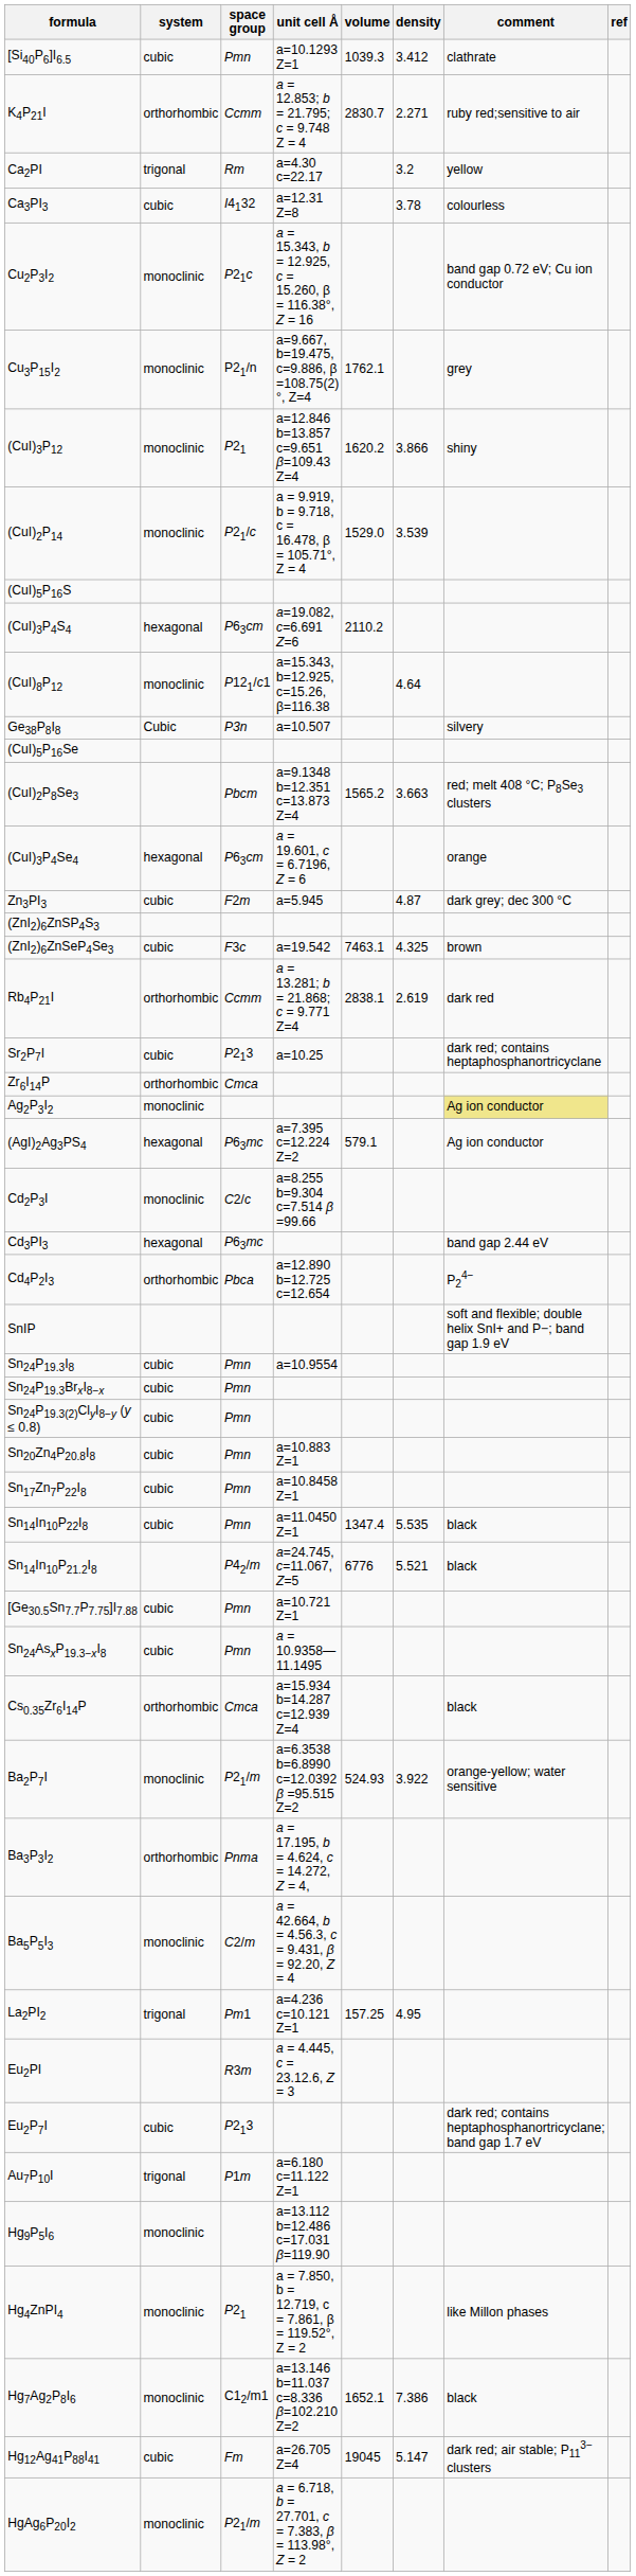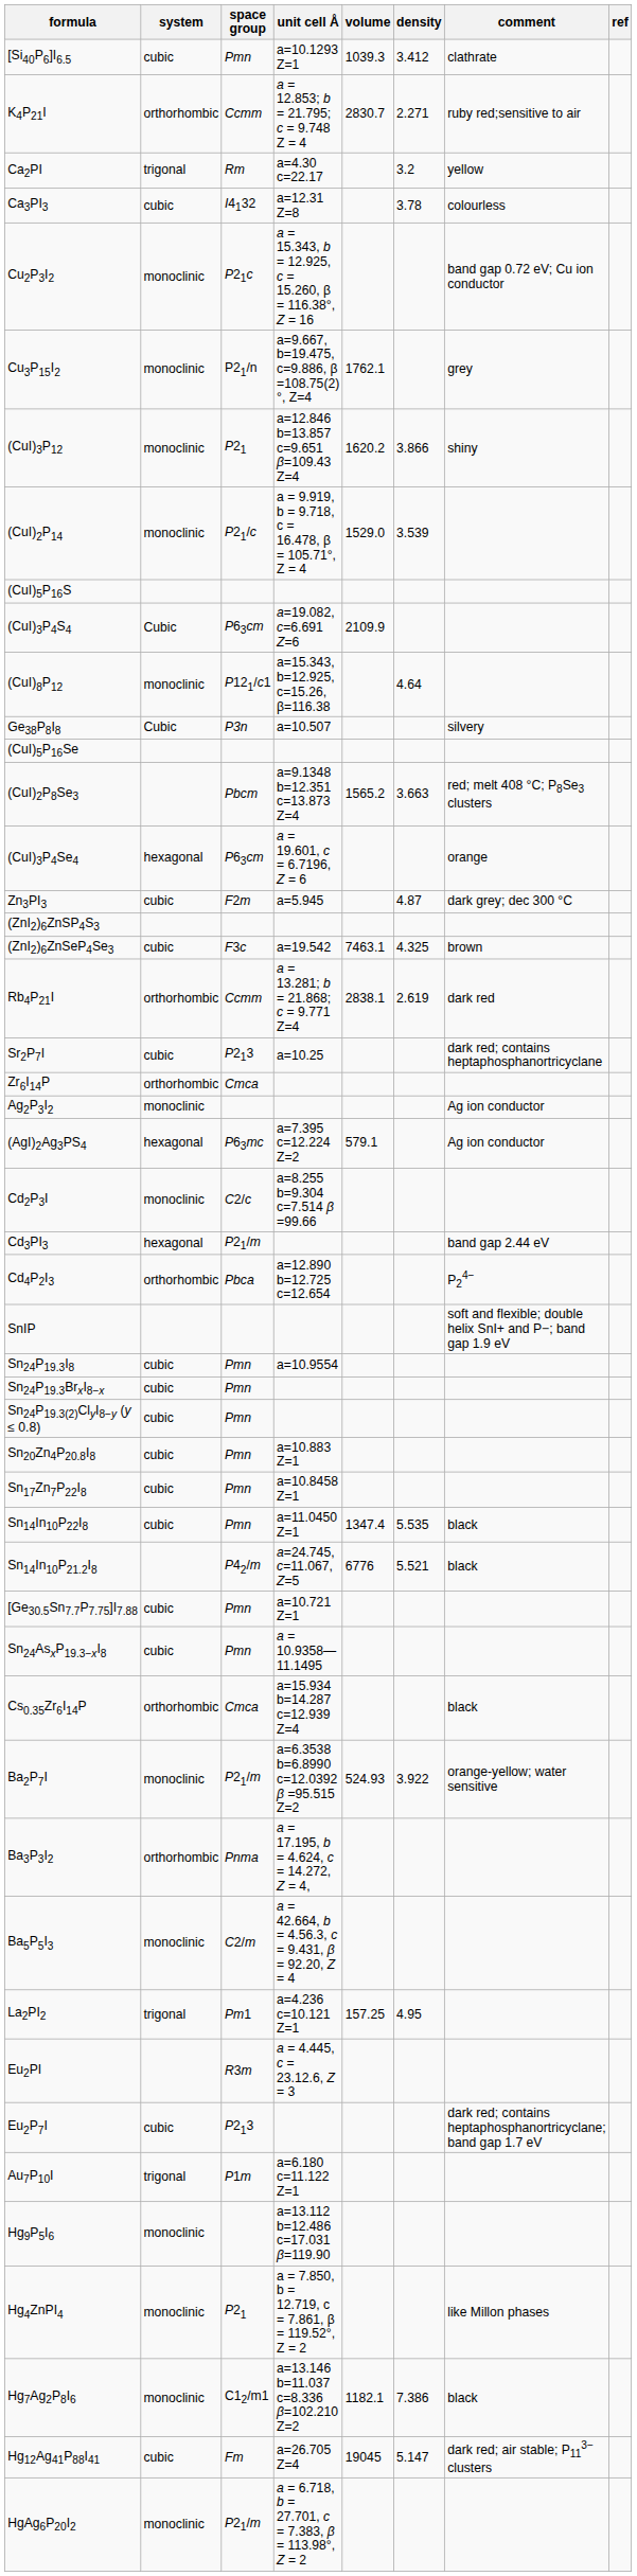 <table class="wikitable">
 <tr>
 <th>formula</th>
 <th>system</th>
 <th>space group</th>
 <th>unit cell Å</th>
 <th>volume</th>
 <th>density</th>
 <th>comment</th>
 <th>ref</th>
 </tr>
 <tr>
 <td>[Si<sub>40</sub>P<sub>6</sub>]I<sub>6.5</sub></td>
 <td>cubic</td>
 <td><em>Pm</em><em>n</em></td>
 <td>a=10.1293 Z=1</td>
 <td>1039.3</td>
 <td>3.412</td>
 <td>clathrate</td>
 <td></td>
 </tr>
 <tr>
 <td>K<sub>4</sub>P<sub>21</sub>I</td>
 <td>orthorhombic</td>
 <td><em>Ccmm</em></td>
 <td><em>a</em> = 12.853; <em>b</em> = 21.795; <em>c</em> = 9.748 Z = 4</td>
 <td>2830.7</td>
 <td>2.271</td>
 <td>ruby red;sensitive to air</td>
 <td></td>
 </tr>
 <tr>
 <td>Ca<sub>2</sub>PI</td>
 <td>trigonal</td>
 <td><em>R</em><em>m</em></td>
 <td>a=4.30 c=22.17</td>
 <td></td>
 <td>3.2</td>
 <td>yellow</td>
 <td></td>
 </tr>
 <tr>
 <td>Ca<sub>3</sub>PI<sub>3</sub></td>
 <td>cubic</td>
 <td><em>I</em>4<sub>1</sub>32</td>
 <td>a=12.31 Z=8</td>
 <td></td>
 <td>3.78</td>
 <td>colourless</td>
 <td></td>
 </tr>
 <tr>
 <td>Cu<sub>2</sub>P<sub>3</sub>I<sub>2</sub></td>
 <td>monoclinic</td>
 <td><em>P</em>2<sub>1</sub><em>c</em></td>
 <td><em>a</em> = 15.343, <em>b</em> = 12.925, <em>c</em> = 15.260, β = 116.38°, <em>Z</em> = 16</td>
 <td></td>
 <td></td>
 <td>band gap 0.72 eV; Cu ion conductor</td>
 <td></td>
 </tr>
 <tr>
 <td>Cu<sub>3</sub>P<sub>15</sub>I<sub>2</sub></td>
 <td>monoclinic</td>
 <td>P2<sub>1</sub>/n</td>
 <td>a=9.667, b=19.475, c=9.886,  β =108.75(2)°, Z=4</td>
 <td>1762.1</td>
 <td></td>
 <td>grey</td>
 <td></td>
 </tr>
 <tr>
 <td>(CuI)<sub>3</sub>P<sub>12</sub></td>
 <td>monoclinic</td>
 <td><em>P</em>2<sub>1</sub></td>
 <td>a=12.846 b=13.857 c=9.651 <em>β</em>=109.43 Z=4</td>
 <td>1620.2</td>
 <td>3.866</td>
 <td>shiny</td>
 <td></td>
 </tr>
 <tr>
 <td>(CuI)<sub>2</sub>P<sub>14</sub></td>
 <td>monoclinic</td>
 <td><em>P</em>2<sub>1</sub>/<em>c</em></td>
 <td>a = 9.919, b = 9.718, c = 16.478, β = 105.71°, Z = 4</td>
 <td>1529.0</td>
 <td>3.539</td>
 <td></td>
 <td></td>
 </tr>
 <tr>
 <td>(CuI)<sub>5</sub>P<sub>16</sub>S</td>
 <td></td>
 <td></td>
 <td></td>
 <td></td>
 <td></td>
 <td></td>
 <td></td>
 </tr>
 <tr>
 <td>(CuI)<sub>3</sub>P<sub>4</sub>S<sub>4</sub></td>
-<td>hexagonal</td>
+<td>Cubic</td>
 <td><em>P</em>6<sub>3</sub><em>cm</em></td>
 <td><em>a</em>=19.082, <em>c</em>=6.691 <em>Z</em>=6</td>
-<td>2110.2</td>
+<td>2109.9</td>
 <td></td>
 <td></td>
 <td></td>
 </tr>
 <tr>
 <td>(CuI)<sub>8</sub>P<sub>12</sub></td>
 <td>monoclinic</td>
 <td><em>P</em>12<sub>1</sub>/<em>c</em>1</td>
 <td>a=15.343, b=12.925, c=15.26, β=116.38</td>
 <td></td>
 <td>4.64</td>
 <td></td>
 <td></td>
 </tr>
 <tr>
 <td>Ge<sub>38</sub>P<sub>8</sub>I<sub>8</sub></td>
 <td>Cubic</td>
 <td><em>P</em><em>3n</em></td>
 <td>a=10.507</td>
 <td></td>
 <td></td>
 <td>silvery</td>
 <td></td>
 </tr>
 <tr>
 <td>(CuI)<sub>5</sub>P<sub>16</sub>Se</td>
 <td></td>
 <td></td>
 <td></td>
 <td></td>
 <td></td>
 <td></td>
 <td></td>
 </tr>
 <tr>
 <td>(CuI)<sub>2</sub>P<sub>8</sub>Se<sub>3</sub></td>
 <td></td>
 <td><em>Pbcm</em></td>
 <td>a=9.1348 b=12.351 c=13.873 Z=4</td>
 <td>1565.2</td>
 <td>3.663</td>
 <td>red; melt 408 °C; P<sub>8</sub>Se<sub>3</sub> clusters</td>
 <td></td>
 </tr>
 <tr>
 <td>(CuI)<sub>3</sub>P<sub>4</sub>Se<sub>4</sub></td>
 <td>hexagonal</td>
 <td><em>P</em>6<sub>3</sub><em>cm</em></td>
 <td><em>a</em> = 19.601, <em>c</em> = 6.7196, <em>Z</em> = 6</td>
 <td></td>
 <td></td>
 <td>orange</td>
 <td></td>
 </tr>
 <tr>
 <td>Zn<sub>3</sub>PI<sub>3</sub></td>
 <td>cubic</td>
 <td><em>F</em>2<em>m</em></td>
 <td>a=5.945</td>
 <td></td>
 <td>4.87</td>
 <td>dark grey; dec 300 °C</td>
 <td></td>
 </tr>
 <tr>
 <td>(ZnI<sub>2</sub>)<sub>6</sub>ZnSP<sub>4</sub>S<sub>3</sub></td>
 <td></td>
 <td></td>
 <td></td>
 <td></td>
 <td></td>
 <td></td>
 <td></td>
 </tr>
 <tr>
 <td>(ZnI<sub>2</sub>)<sub>6</sub>ZnSeP<sub>4</sub>Se<sub>3</sub></td>
 <td>cubic</td>
 <td><em>F</em>3<em>c</em></td>
 <td>a=19.542</td>
 <td>7463.1</td>
 <td>4.325</td>
 <td>brown</td>
 <td></td>
 </tr>
 <tr>
 <td>Rb<sub>4</sub>P<sub>21</sub>I</td>
 <td>orthorhombic</td>
 <td><em>Ccmm</em></td>
 <td><em>a</em> = 13.281; <em>b</em> = 21.868; <em>c</em> = 9.771 Z=4</td>
 <td>2838.1</td>
 <td>2.619</td>
 <td>dark red</td>
 <td></td>
 </tr>
 <tr>
 <td>Sr<sub>2</sub>P<sub>7</sub>I</td>
 <td>cubic</td>
 <td><em>P</em>2<sub>1</sub>3</td>
 <td>a=10.25</td>
 <td></td>
 <td></td>
 <td>dark red; contains heptaphosphanortricyclane</td>
 <td></td>
 </tr>
 <tr>
 <td>Zr<sub>6</sub>I<sub>14</sub>P</td>
 <td>orthorhombic</td>
 <td><em>Cmca</em></td>
 <td></td>
 <td></td>
 <td></td>
 <td></td>
 <td></td>
 </tr>
 <tr>
 <td>Ag<sub>2</sub>P<sub>3</sub>I<sub>2</sub></td>
 <td>monoclinic</td>
 <td></td>
 <td></td>
 <td></td>
 <td></td>
-<td style="background: khaki;">Ag ion conductor</td>
+<td>Ag ion conductor</td>
 <td></td>
 </tr>
 <tr>
 <td>(AgI)<sub>2</sub>Ag<sub>3</sub>PS<sub>4</sub></td>
 <td>hexagonal</td>
 <td><em>P</em>6<sub>3</sub><em>mc</em></td>
 <td>a=7.395 c=12.224 Z=2</td>
 <td>579.1</td>
 <td></td>
 <td>Ag ion conductor</td>
 <td></td>
 </tr>
 <tr>
 <td>Cd<sub>2</sub>P<sub>3</sub>I</td>
 <td>monoclinic</td>
 <td><em>C</em>2/<em>c</em></td>
 <td>a=8.255 b=9.304 c=7.514 <em>β</em> =99.66</td>
 <td></td>
 <td></td>
 <td></td>
 <td></td>
 </tr>
 <tr>
 <td>Cd<sub>3</sub>PI<sub>3</sub></td>
 <td>hexagonal</td>
-<td><em>P</em>6<sub>3</sub><em>mc</em></td>
+<td><em>P</em>2<sub>1</sub>/<em>m</em></td>
 <td></td>
 <td></td>
 <td></td>
 <td>band gap 2.44 eV</td>
 <td></td>
 </tr>
 <tr>
 <td>Cd<sub>4</sub>P<sub>2</sub>I<sub>3</sub></td>
 <td>orthorhombic</td>
 <td><em>Pbca</em></td>
 <td>a=12.890 b=12.725 c=12.654</td>
 <td></td>
 <td></td>
 <td>P<sub>2</sub><sup>4−</sup></td>
 <td></td>
 </tr>
 <tr>
 <td>SnIP</td>
 <td></td>
 <td></td>
 <td></td>
 <td></td>
 <td></td>
 <td>soft and flexible; double helix SnI+ and P−; band gap 1.9 eV</td>
 <td></td>
 </tr>
 <tr>
 <td>Sn<sub>24</sub>P<sub>19.3</sub>I<sub>8</sub></td>
 <td>cubic</td>
 <td><em>Pm</em><em>n</em></td>
 <td>a=10.9554</td>
 <td></td>
 <td></td>
 <td></td>
 <td></td>
 </tr>
 <tr>
 <td>Sn<sub>24</sub>P<sub>19.3</sub>Br<em><sub>x</sub></em>I<sub>8−<em>x</em></sub></td>
 <td>cubic</td>
 <td><em>Pm</em><em>n</em></td>
 <td></td>
 <td></td>
 <td></td>
 <td></td>
 <td></td>
 </tr>
 <tr>
 <td>Sn<sub>24</sub>P<sub>19.3(2)</sub>Cl<em><sub>y</sub></em>I<sub>8−<em>y</em></sub> (<em>y</em> ≤ 0.8)</td>
 <td>cubic</td>
 <td><em>Pm</em><em>n</em></td>
 <td></td>
 <td></td>
 <td></td>
 <td></td>
 <td></td>
 </tr>
 <tr>
 <td>Sn<sub>20</sub>Zn<sub>4</sub>P<sub>20.8</sub>I<sub>8</sub></td>
 <td>cubic</td>
 <td><em>Pm</em><em>n</em></td>
 <td>a=10.883 Z=1</td>
 <td></td>
 <td></td>
 <td></td>
 <td></td>
 </tr>
 <tr>
 <td>Sn<sub>17</sub>Zn<sub>7</sub>P<sub>22</sub>I<sub>8</sub></td>
 <td>cubic</td>
 <td><em>Pm</em><em>n</em></td>
 <td>a=10.8458 Z=1</td>
 <td></td>
 <td></td>
 <td></td>
 <td></td>
 </tr>
 <tr>
 <td>Sn<sub>14</sub>In<sub>10</sub>P<sub>22</sub>I<sub>8</sub></td>
 <td>cubic</td>
 <td><em>Pm</em><em>n</em></td>
 <td>a=11.0450 Z=1</td>
 <td>1347.4</td>
 <td>5.535</td>
 <td>black</td>
 <td></td>
 </tr>
 <tr>
 <td>Sn<sub>14</sub>In<sub>10</sub>P<sub>21.2</sub>I<sub>8</sub></td>
 <td></td>
 <td><em>P</em>4<sub>2</sub>/<em>m</em></td>
 <td><em>a</em>=24.745, <em>c</em>=11.067, <em>Z</em>=5</td>
 <td>6776</td>
 <td>5.521</td>
 <td>black</td>
 <td></td>
 </tr>
 <tr>
 <td>[Ge<sub>30.5</sub>Sn<sub>7.7</sub>P<sub>7.75</sub>]I<sub>7.88</sub></td>
 <td>cubic</td>
 <td><em>Pm</em><em>n</em></td>
 <td>a=10.721 Z=1</td>
 <td></td>
 <td></td>
 <td></td>
 <td></td>
 </tr>
 <tr>
 <td>Sn<sub>24</sub>As<sub><em>x</em></sub>P<sub>19.3−<em>x</em></sub>I<sub>8</sub></td>
 <td>cubic</td>
 <td><em>Pm</em><em>n</em></td>
 <td><em>a</em> = 10.9358—11.1495</td>
 <td></td>
 <td></td>
 <td></td>
 <td></td>
 </tr>
 <tr>
 <td>Cs<sub>0.35</sub>Zr<sub>6</sub>I<sub>14</sub>P</td>
 <td>orthorhombic</td>
 <td><em>Cmca</em></td>
 <td>a=15.934 b=14.287 c=12.939 Z=4</td>
 <td></td>
 <td></td>
 <td>black</td>
 <td></td>
 </tr>
 <tr>
 <td>Ba<sub>2</sub>P<sub>7</sub>I</td>
 <td>monoclinic</td>
 <td><em>P</em>2<sub>1</sub>/<em>m</em></td>
 <td>a=6.3538 b=6.8990 c=12.0392 <em>β</em> =95.515 Z=2</td>
 <td>524.93</td>
 <td>3.922</td>
 <td>orange-yellow; water sensitive</td>
 <td></td>
 </tr>
 <tr>
 <td>Ba<sub>3</sub>P<sub>3</sub>I<sub>2</sub></td>
 <td>orthorhombic</td>
 <td><em>Pnma</em></td>
 <td><em>a</em> = 17.195, <em>b</em> = 4.624, <em>c</em> = 14.272, <em>Z</em> = 4,</td>
 <td></td>
 <td></td>
 <td></td>
 <td></td>
 </tr>
 <tr>
 <td>Ba<sub>5</sub>P<sub>5</sub>I<sub>3</sub></td>
 <td>monoclinic</td>
 <td><em>C</em>2/<em>m</em></td>
 <td><em>a</em> = 42.664, <em>b</em> = 4.56.3, <em>c</em> = 9.431, <em>β</em> = 92.20, <em>Z</em> = 4</td>
 <td></td>
 <td></td>
 <td></td>
 <td></td>
 </tr>
 <tr>
 <td>La<sub>2</sub>PI<sub>2</sub></td>
 <td>trigonal</td>
 <td><em>P</em><em>m</em>1</td>
 <td>a=4.236 c=10.121 Z=1</td>
 <td>157.25</td>
 <td>4.95</td>
 <td></td>
 <td></td>
 </tr>
 <tr>
 <td>Eu<sub>2</sub>PI</td>
 <td></td>
 <td><em>R</em>3<em>m</em></td>
 <td><em>a</em> = 4.445, <em>c</em> = 23.12.6, <em>Z</em> = 3</td>
 <td></td>
 <td></td>
 <td></td>
 <td></td>
 </tr>
 <tr>
 <td>Eu<sub>2</sub>P<sub>7</sub>I</td>
 <td>cubic</td>
 <td><em>P</em>2<sub>1</sub>3</td>
 <td></td>
 <td></td>
 <td></td>
 <td>dark red; contains heptaphosphanortricyclane; band gap 1.7 eV</td>
 <td></td>
 </tr>
 <tr>
 <td>Au<sub>7</sub>P<sub>10</sub>I</td>
 <td>trigonal</td>
 <td><em>P</em>1<em>m</em></td>
 <td>a=6.180 c=11.122 Z=1</td>
 <td></td>
 <td></td>
 <td></td>
 <td></td>
 </tr>
 <tr>
 <td>Hg<sub>9</sub>P<sub>5</sub>I<sub>6</sub></td>
 <td>monoclinic</td>
 <td></td>
 <td>a=13.112 b=12.486 c=17.031 <em>β</em>=119.90</td>
 <td></td>
 <td></td>
 <td></td>
 <td></td>
 </tr>
 <tr>
 <td>Hg<sub>4</sub>ZnPI<sub>4</sub></td>
 <td>monoclinic</td>
 <td><em>P</em>2<sub>1</sub></td>
 <td>a = 7.850, b = 12.719, c = 7.861, β = 119.52°, Z = 2</td>
 <td></td>
 <td></td>
 <td>like  Millon phases</td>
 <td></td>
 </tr>
 <tr>
 <td>Hg<sub>7</sub>Ag<sub>2</sub>P<sub>8</sub>I<sub>6</sub></td>
 <td>monoclinic</td>
 <td>C1<sub>2</sub>/m1</td>
 <td>a=13.146 b=11.037 c=8.336 <em>β</em>=102.210 Z=2</td>
-<td>1652.1</td>
+<td>1182.1</td>
 <td>7.386</td>
 <td>black</td>
 <td></td>
 </tr>
 <tr>
 <td>Hg<sub>12</sub>Ag<sub>41</sub>P<sub>88</sub>I<sub>41</sub></td>
 <td>cubic</td>
 <td><em>Fm</em></td>
 <td>a=26.705 Z=4</td>
 <td>19045</td>
 <td>5.147</td>
 <td>dark red; air stable; P<sub>11</sub><sup>3−</sup> clusters</td>
 <td></td>
 </tr>
 <tr>
 <td>HgAg<sub>6</sub>P<sub>20</sub>I<sub>2</sub></td>
 <td>monoclinic</td>
 <td><em>P</em>2<sub>1</sub>/<em>m</em></td>
 <td><em>a</em> = 6.718, <em>b</em> = 27.701, <em>c</em> = 7.383, <em>β</em> = 113.98°, <em>Z</em> = 2</td>
 <td></td>
 <td></td>
 <td></td>
 <td></td>
 </tr>
 </table>
